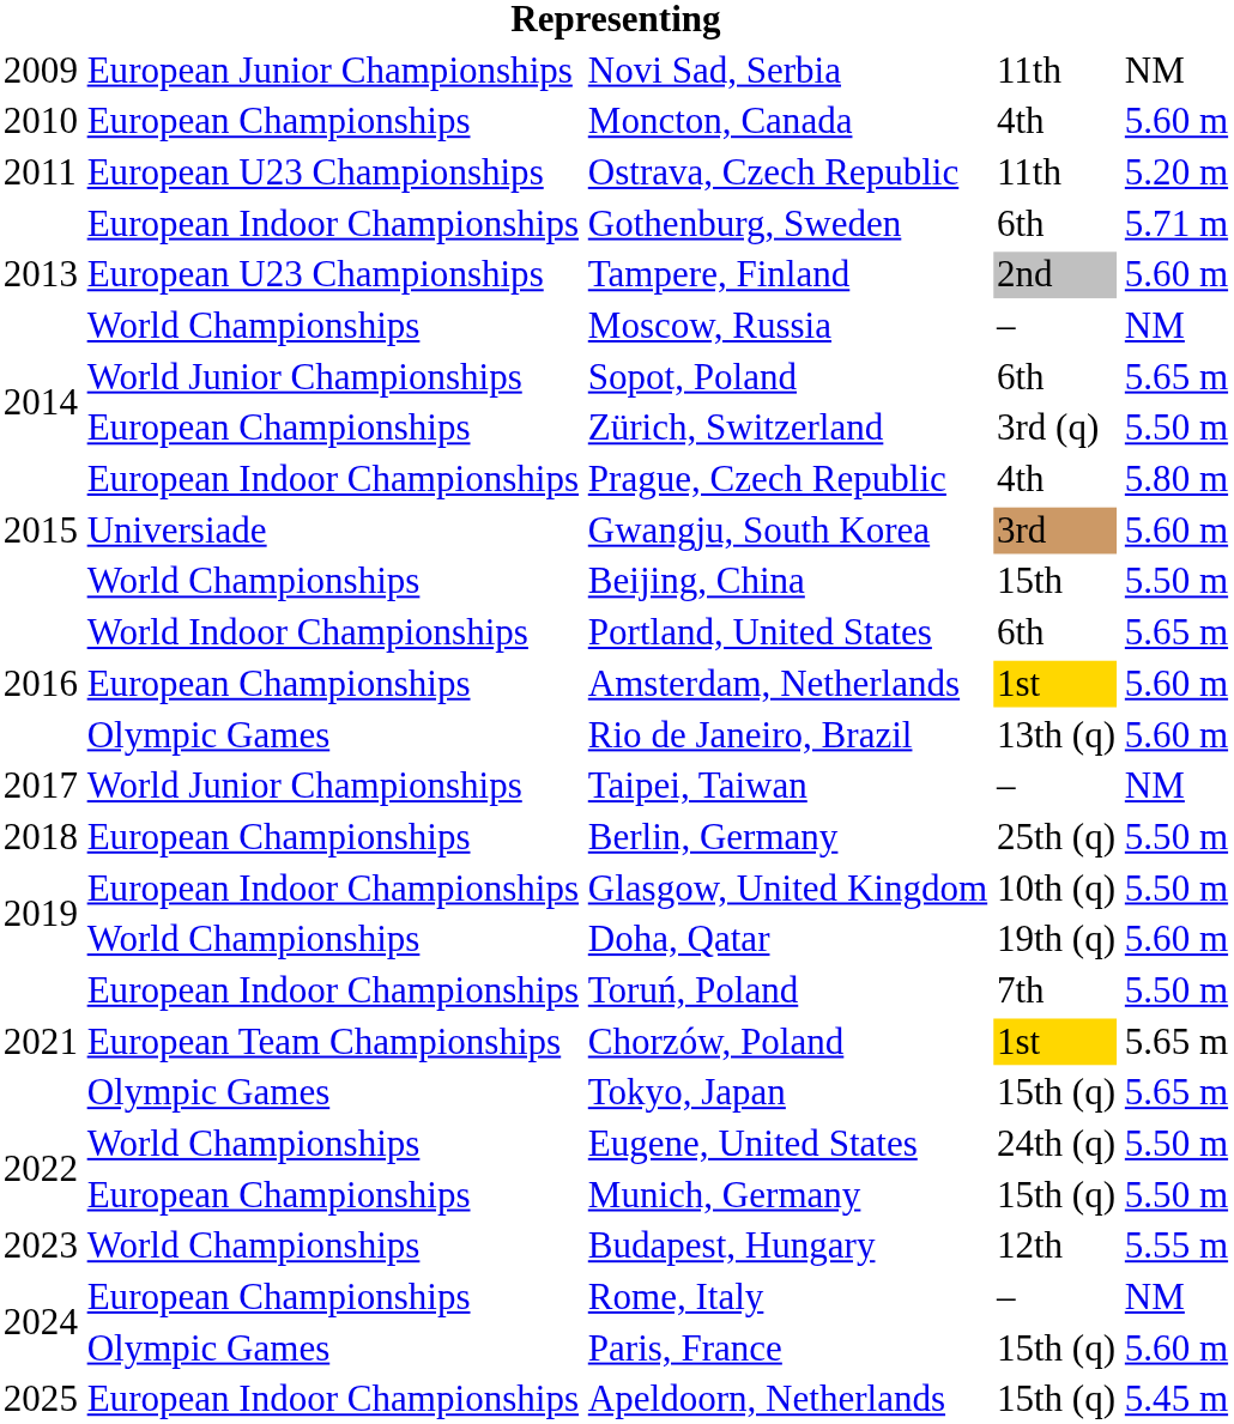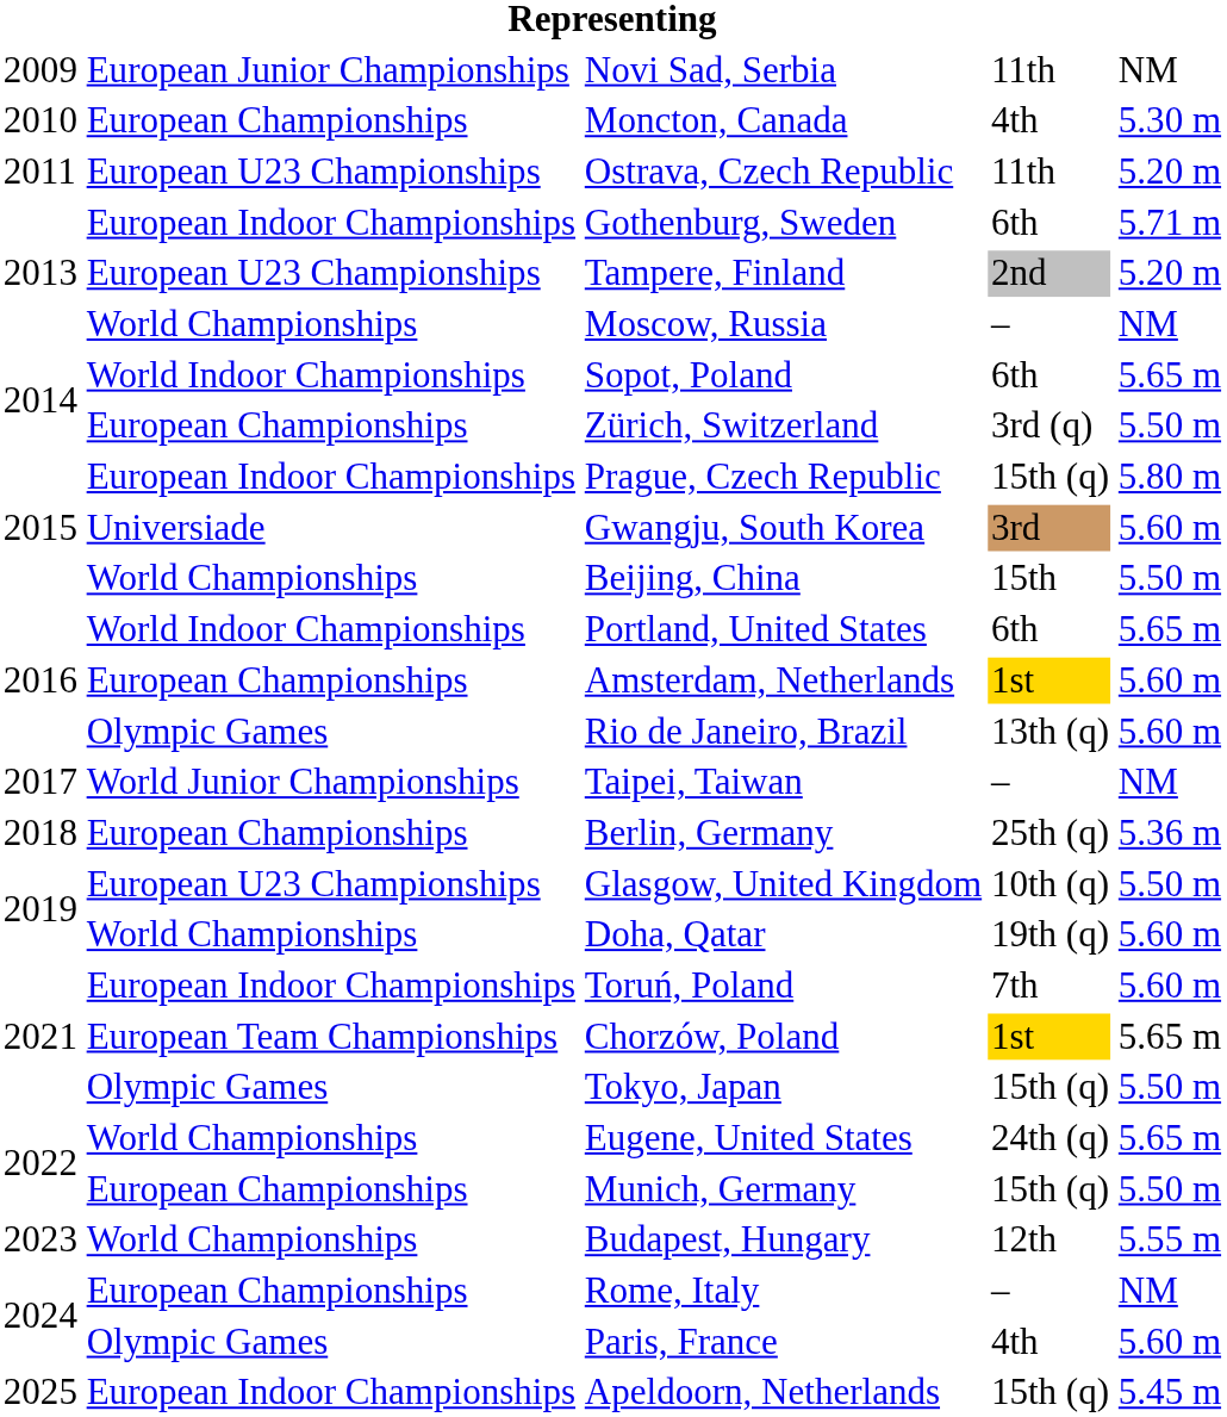 <table>
 <tr>
 <th colspan="5">Representing </th>
 </tr>
 <tr>
 <td>2009</td>
 <td><a href='#'>European Junior Championships</a></td>
 <td><a href='#'>Novi Sad, Serbia</a></td>
 <td>11th</td>
 <td>NM</td>
 </tr>
 <tr>
 <td>2010</td>
 <td><a href='#'>European Championships</a></td>
 <td><a href='#'>Moncton, Canada</a></td>
 <td>4th</td>
-<td><a href='#'>5.60 m</a></td>
+<td><a href='#'>5.30 m</a></td>
 </tr>
 <tr>
 <td>2011</td>
 <td><a href='#'>European U23 Championships</a></td>
 <td><a href='#'>Ostrava, Czech Republic</a></td>
 <td>11th</td>
 <td><a href='#'>5.20 m</a></td>
 </tr>
 <tr>
 <td rowspan=3>2013</td>
 <td><a href='#'>European Indoor Championships</a></td>
 <td><a href='#'>Gothenburg, Sweden</a></td>
 <td>6th</td>
 <td><a href='#'>5.71 m</a></td>
 </tr>
 <tr>
 <td><a href='#'>European U23 Championships</a></td>
 <td><a href='#'>Tampere, Finland</a></td>
 <td bgcolor=silver>2nd</td>
-<td><a href='#'>5.60 m</a></td>
+<td><a href='#'>5.20 m</a></td>
 </tr>
 <tr>
 <td><a href='#'>World Championships</a></td>
 <td><a href='#'>Moscow, Russia</a></td>
 <td>–</td>
 <td><a href='#'>NM</a></td>
 </tr>
 <tr>
 <td rowspan=2>2014</td>
-<td><a href='#'>World Junior Championships</a></td>
+<td><a href='#'>World Indoor Championships</a></td>
 <td><a href='#'>Sopot, Poland</a></td>
 <td>6th</td>
 <td><a href='#'>5.65 m</a></td>
 </tr>
 <tr>
 <td><a href='#'>European Championships</a></td>
 <td><a href='#'>Zürich, Switzerland</a></td>
 <td>3rd (q)</td>
 <td><a href='#'>5.50 m</a></td>
 </tr>
 <tr>
 <td rowspan=3>2015</td>
 <td><a href='#'>European Indoor Championships</a></td>
 <td><a href='#'>Prague, Czech Republic</a></td>
-<td>4th</td>
+<td>15th (q)</td>
 <td><a href='#'>5.80 m</a></td>
 </tr>
 <tr>
 <td><a href='#'>Universiade</a></td>
 <td><a href='#'>Gwangju, South Korea</a></td>
 <td bgcolor=cc9966>3rd</td>
 <td><a href='#'>5.60 m</a></td>
 </tr>
 <tr>
 <td><a href='#'>World Championships</a></td>
 <td><a href='#'>Beijing, China</a></td>
 <td>15th</td>
 <td><a href='#'>5.50 m</a></td>
 </tr>
 <tr>
 <td rowspan=3>2016</td>
 <td><a href='#'>World Indoor Championships</a></td>
 <td><a href='#'>Portland, United States</a></td>
 <td>6th</td>
 <td><a href='#'>5.65 m</a></td>
 </tr>
 <tr>
 <td><a href='#'>European Championships</a></td>
 <td><a href='#'>Amsterdam, Netherlands</a></td>
 <td bgcolor=gold>1st</td>
 <td><a href='#'>5.60 m</a></td>
 </tr>
 <tr>
 <td><a href='#'>Olympic Games</a></td>
 <td><a href='#'>Rio de Janeiro, Brazil</a></td>
 <td>13th (q)</td>
 <td><a href='#'>5.60 m</a></td>
 </tr>
 <tr>
 <td>2017</td>
 <td><a href='#'>World Junior Championships</a></td>
 <td><a href='#'>Taipei, Taiwan</a></td>
 <td>–</td>
 <td><a href='#'>NM</a></td>
 </tr>
 <tr>
 <td>2018</td>
 <td><a href='#'>European Championships</a></td>
 <td><a href='#'>Berlin, Germany</a></td>
 <td>25th (q)</td>
-<td><a href='#'>5.50 m</a></td>
+<td><a href='#'>5.36 m</a></td>
 </tr>
 <tr>
 <td rowspan=2>2019</td>
-<td><a href='#'>European Indoor Championships</a></td>
+<td><a href='#'>European U23 Championships</a></td>
 <td><a href='#'>Glasgow, United Kingdom</a></td>
 <td>10th (q)</td>
 <td><a href='#'>5.50 m</a></td>
 </tr>
 <tr>
 <td><a href='#'>World Championships</a></td>
 <td><a href='#'>Doha, Qatar</a></td>
 <td>19th (q)</td>
 <td><a href='#'>5.60 m</a></td>
 </tr>
 <tr>
 <td rowspan=3>2021</td>
 <td><a href='#'>European Indoor Championships</a></td>
 <td><a href='#'>Toruń, Poland</a></td>
 <td>7th</td>
-<td><a href='#'>5.50 m</a></td>
+<td><a href='#'>5.60 m</a></td>
 </tr>
 <tr>
 <td><a href='#'>European Team Championships</a></td>
 <td><a href='#'>Chorzów, Poland</a></td>
 <td bgcolor=gold>1st</td>
 <td>5.65 m</td>
 </tr>
 <tr>
 <td><a href='#'>Olympic Games</a></td>
 <td><a href='#'>Tokyo, Japan</a></td>
 <td>15th (q)</td>
-<td><a href='#'>5.65 m</a></td>
+<td><a href='#'>5.50 m</a></td>
 </tr>
 <tr>
 <td rowspan=2>2022</td>
 <td><a href='#'>World Championships</a></td>
 <td><a href='#'>Eugene, United States</a></td>
 <td>24th (q)</td>
-<td><a href='#'>5.50 m</a></td>
+<td><a href='#'>5.65 m</a></td>
 </tr>
 <tr>
 <td><a href='#'>European Championships</a></td>
 <td><a href='#'>Munich, Germany</a></td>
 <td>15th (q)</td>
 <td><a href='#'>5.50 m</a></td>
 </tr>
 <tr>
 <td>2023</td>
 <td><a href='#'>World Championships</a></td>
 <td><a href='#'>Budapest, Hungary</a></td>
 <td>12th</td>
 <td><a href='#'>5.55 m</a></td>
 </tr>
 <tr>
 <td rowspan=2>2024</td>
 <td><a href='#'>European Championships</a></td>
 <td><a href='#'>Rome, Italy</a></td>
 <td>–</td>
 <td><a href='#'>NM</a></td>
 </tr>
 <tr>
 <td><a href='#'>Olympic Games</a></td>
 <td><a href='#'>Paris, France</a></td>
-<td>15th (q)</td>
+<td>4th</td>
 <td><a href='#'>5.60 m</a></td>
 </tr>
 <tr>
 <td>2025</td>
 <td><a href='#'>European Indoor Championships</a></td>
 <td><a href='#'>Apeldoorn, Netherlands</a></td>
 <td>15th (q)</td>
 <td><a href='#'>5.45 m</a></td>
 </tr>
 </table>
